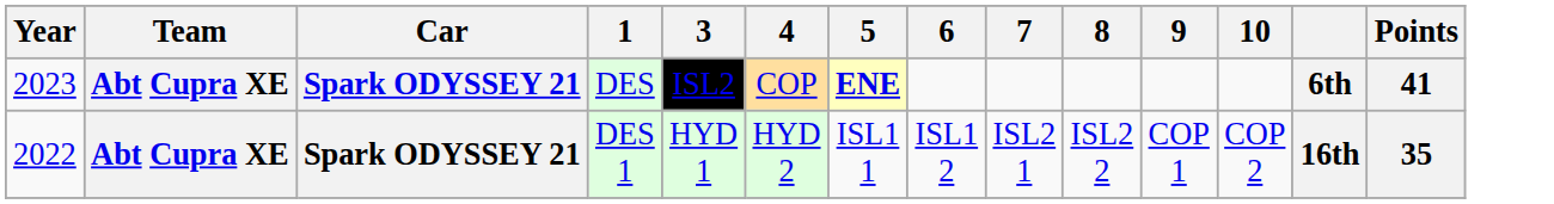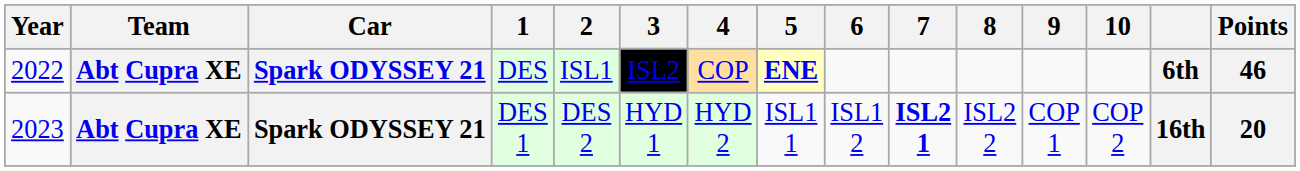 <table class="wikitable" style="text-align:center; font-size:90%">
 <tr>
 <th>Year</th>
 <th>Team</th>
 <th>Car</th>
 <th>1</th>
+<th>2</th>
 <th>3</th>
 <th>4</th>
 <th>5</th>
 <th>6</th>
 <th>7</th>
 <th>8</th>
 <th>9</th>
 <th>10</th>
 <th></th>
 <th>Points</th>
 </tr>
 <tr>
-<td><a href='#'>2023</a></td>
+<td><a href='#'>2022</a></td>
 <th><a href='#'>Abt</a> <a href='#'>Cupra</a> XE</th>
 <th><a href='#'>Spark ODYSSEY 21</a></th>
 <td style="background:#DFFFDF;"><a href='#'>DES</a><br></td>
+<td style="background:#DFFFDF;"><a href='#'>ISL1</a><br></td>
 <td style="background:#000000; color:white;"><a href='#'><span>ISL2</span></a><br></td>
 <td style="background:#FFDF9F;"><a href='#'>COP</a><br></td>
 <td style="background:#FFFFBF;"><strong><a href='#'>ENE</a><br></strong></td>
 <td></td>
 <td></td>
 <td></td>
 <td></td>
 <td></td>
 <th>6th</th>
-<th>41</th>
+<th>46</th>
 </tr>
 <tr>
-<td><a href='#'>2022</a></td>
+<td><a href='#'>2023</a></td>
 <th><a href='#'>Abt</a> <a href='#'>Cupra</a> XE</th>
 <th>Spark ODYSSEY 21</th>
 <td style="background:#DFFFDF;"><a href='#'>DES<br>1</a><br></td>
+<td style="background:#DFFFDF;"><a href='#'>DES<br>2</a><br></td>
 <td style="background:#DFFFDF;"><a href='#'>HYD<br>1</a><br></td>
 <td style="background:#DFFFDF;"><a href='#'>HYD<br>2</a><br></td>
 <td style="background:#;"><a href='#'>ISL1<br>1</a></td>
 <td style="background:#;"><a href='#'>ISL1<br>2</a></td>
-<td style="background:#;"><a href='#'>ISL2<br>1</a></td>
+<td style="background:#;"><strong><a href='#'>ISL2<br>1</a></strong></td>
 <td style="background:#;"><a href='#'>ISL2<br>2</a></td>
 <td style="background:#;"><a href='#'>COP<br>1</a></td>
 <td style="background:#;"><a href='#'>COP<br>2</a></td>
 <th>16th</th>
-<th>35</th>
+<th>20</th>
 </tr>
 </table>
